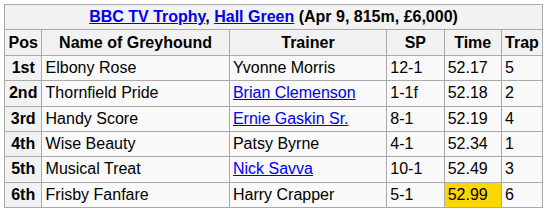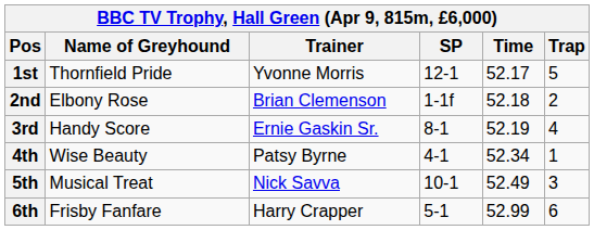 <table class="wikitable">
 <tr>
 <th colspan="6"><a href='#'>BBC TV Trophy</a>, <a href='#'>Hall Green</a> (Apr 9, 815m, £6,000)</th>
 </tr>
 <tr>
 <th width=30>Pos</th>
 <th width=180>Name of Greyhound</th>
 <th width=150>Trainer</th>
 <th width=50>SP</th>
 <th width=50>Time</th>
 <th width=30>Trap</th>
 </tr>
 <tr>
 <th>1st</th>
-<td>Elbony Rose</td>
+<td>Thornfield Pride</td>
 <td>Yvonne Morris</td>
 <td>12-1</td>
 <td>52.17</td>
 <td>5</td>
 </tr>
 <tr>
 <th>2nd</th>
-<td>Thornfield Pride</td>
+<td>Elbony Rose</td>
 <td><a href='#'>Brian Clemenson</a></td>
 <td>1-1f</td>
 <td>52.18</td>
 <td>2</td>
 </tr>
 <tr>
 <th>3rd</th>
 <td>Handy Score</td>
 <td><a href='#'>Ernie Gaskin Sr.</a></td>
 <td>8-1</td>
 <td>52.19</td>
 <td>4</td>
 </tr>
 <tr>
 <th>4th</th>
 <td>Wise Beauty</td>
 <td>Patsy Byrne</td>
 <td>4-1</td>
 <td>52.34</td>
 <td>1</td>
 </tr>
 <tr>
 <th>5th</th>
 <td>Musical Treat</td>
 <td><a href='#'>Nick Savva</a></td>
 <td>10-1</td>
 <td>52.49</td>
 <td>3</td>
 </tr>
 <tr>
 <th>6th</th>
 <td>Frisby Fanfare</td>
 <td>Harry Crapper</td>
 <td>5-1</td>
-<td style="background: gold;">52.99</td>
+<td>52.99</td>
 <td>6</td>
 </tr>
 </table>
